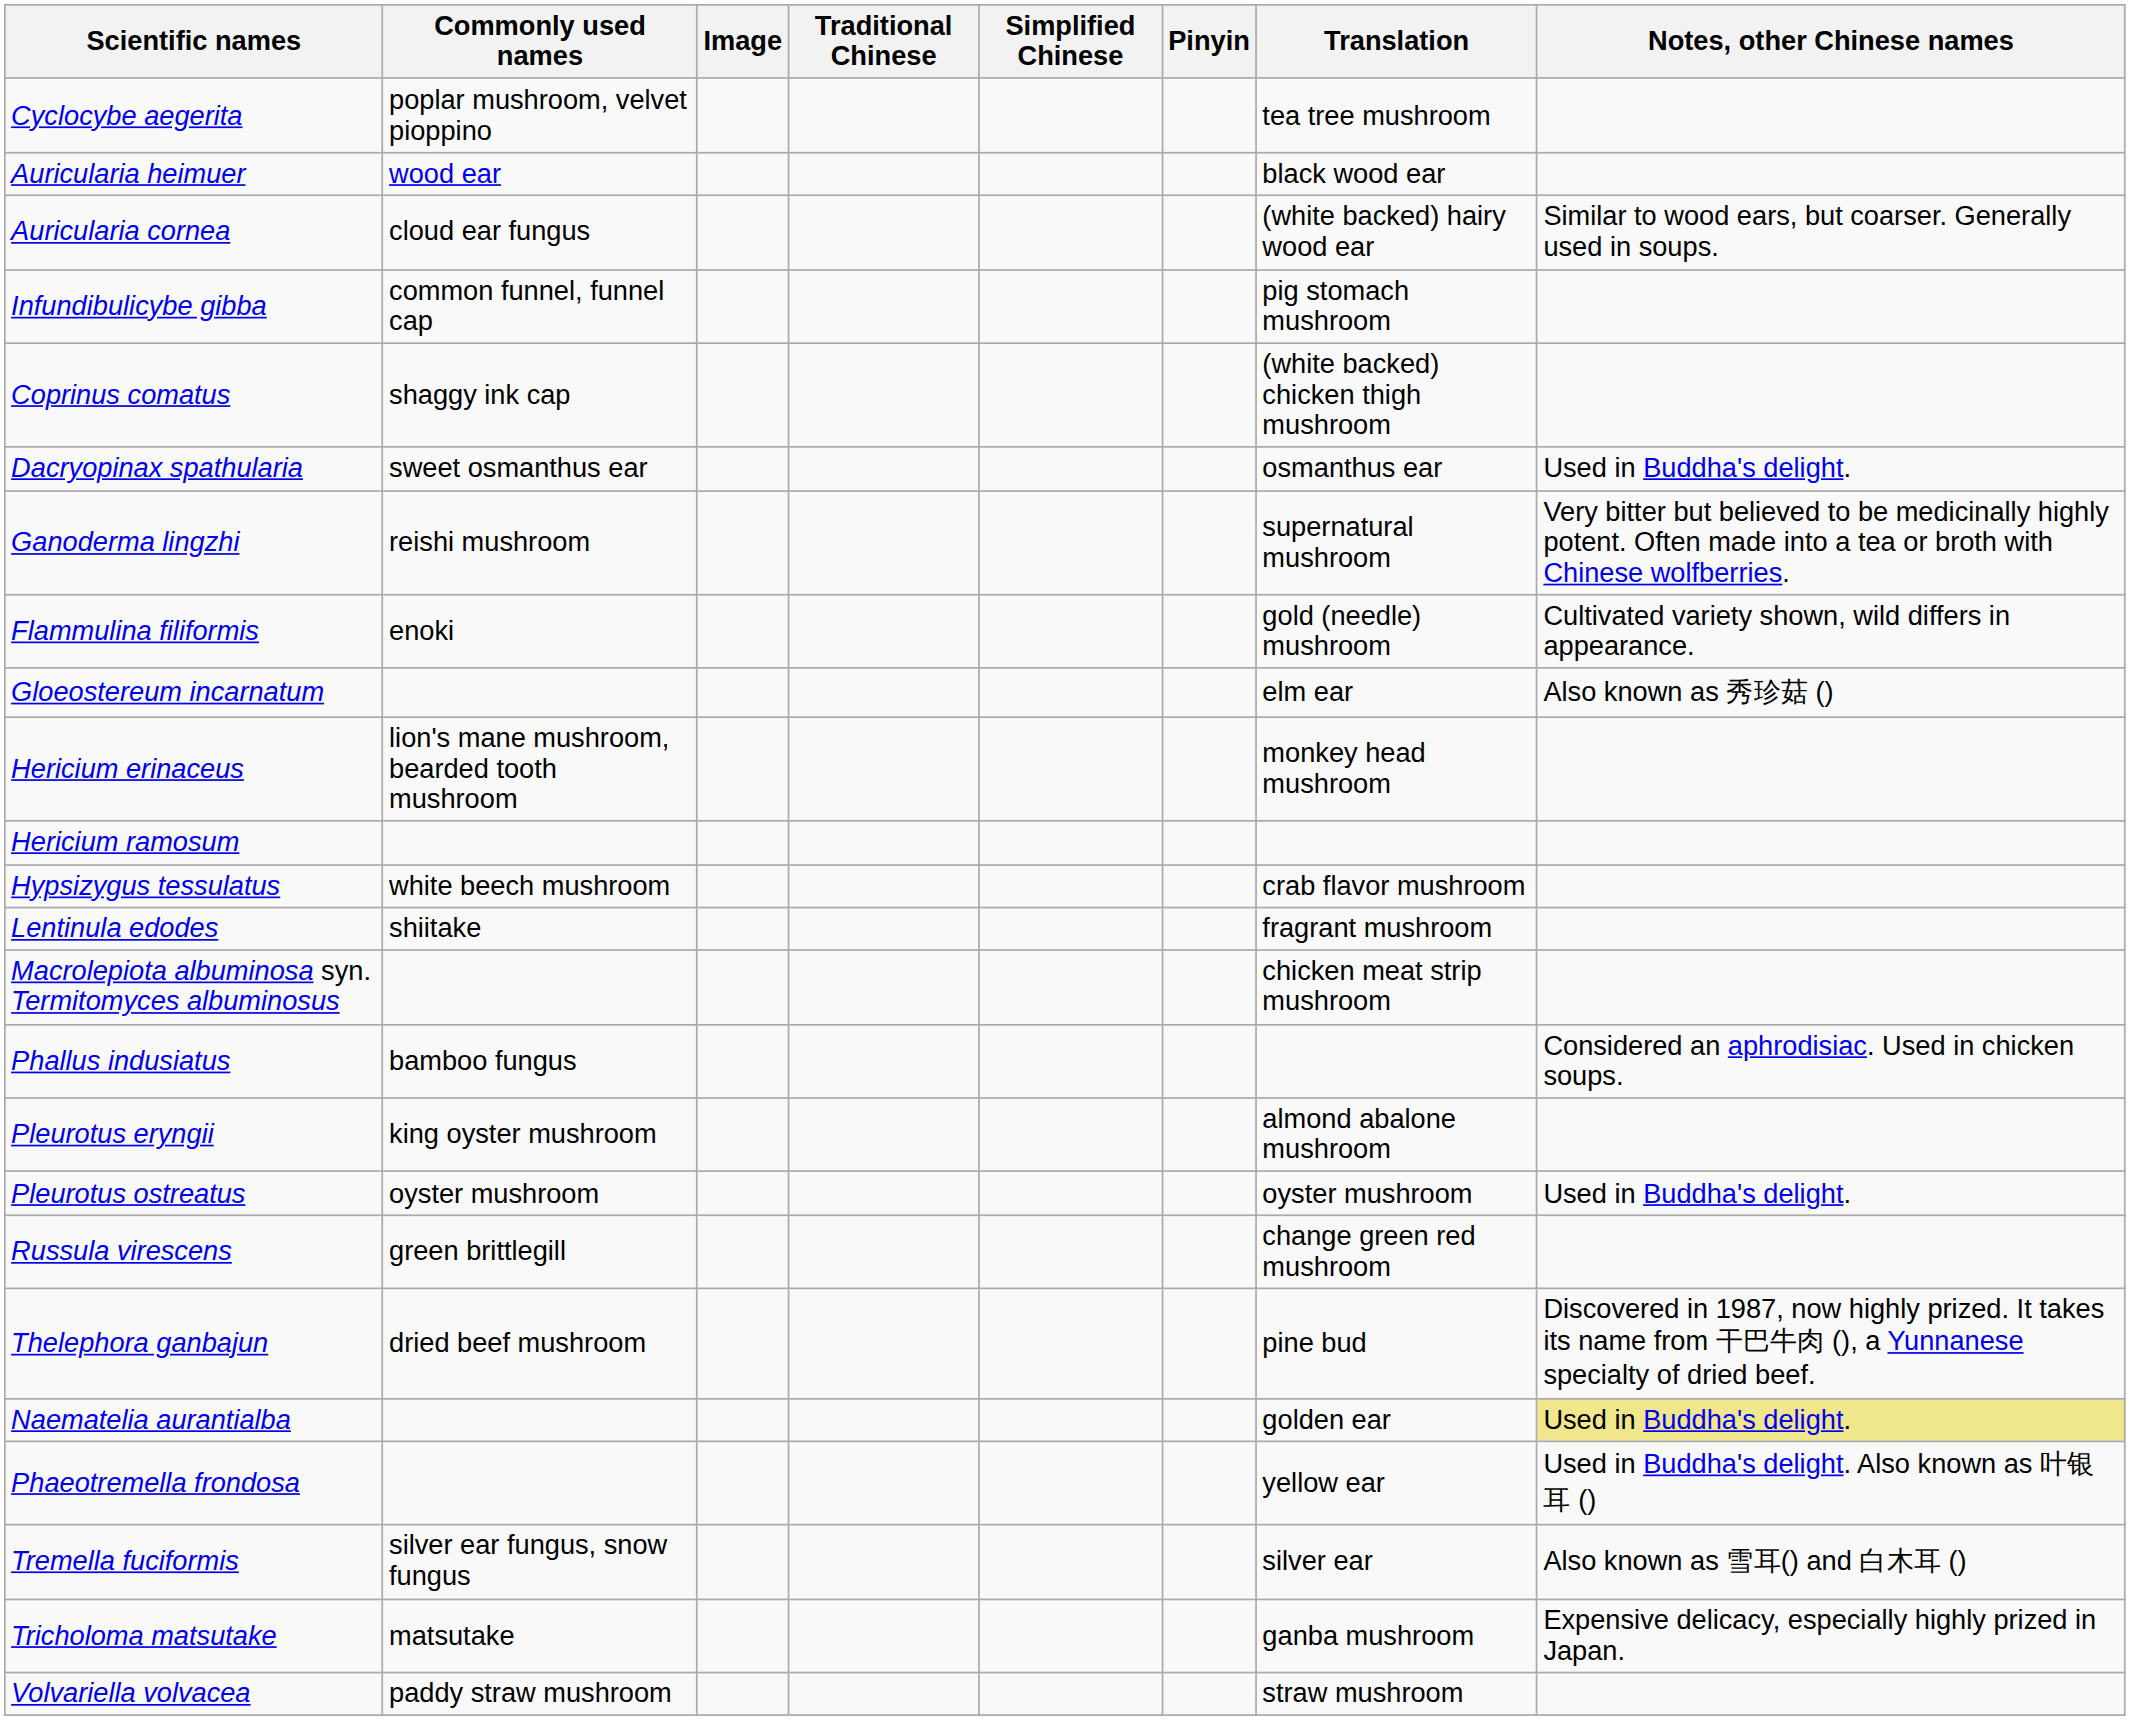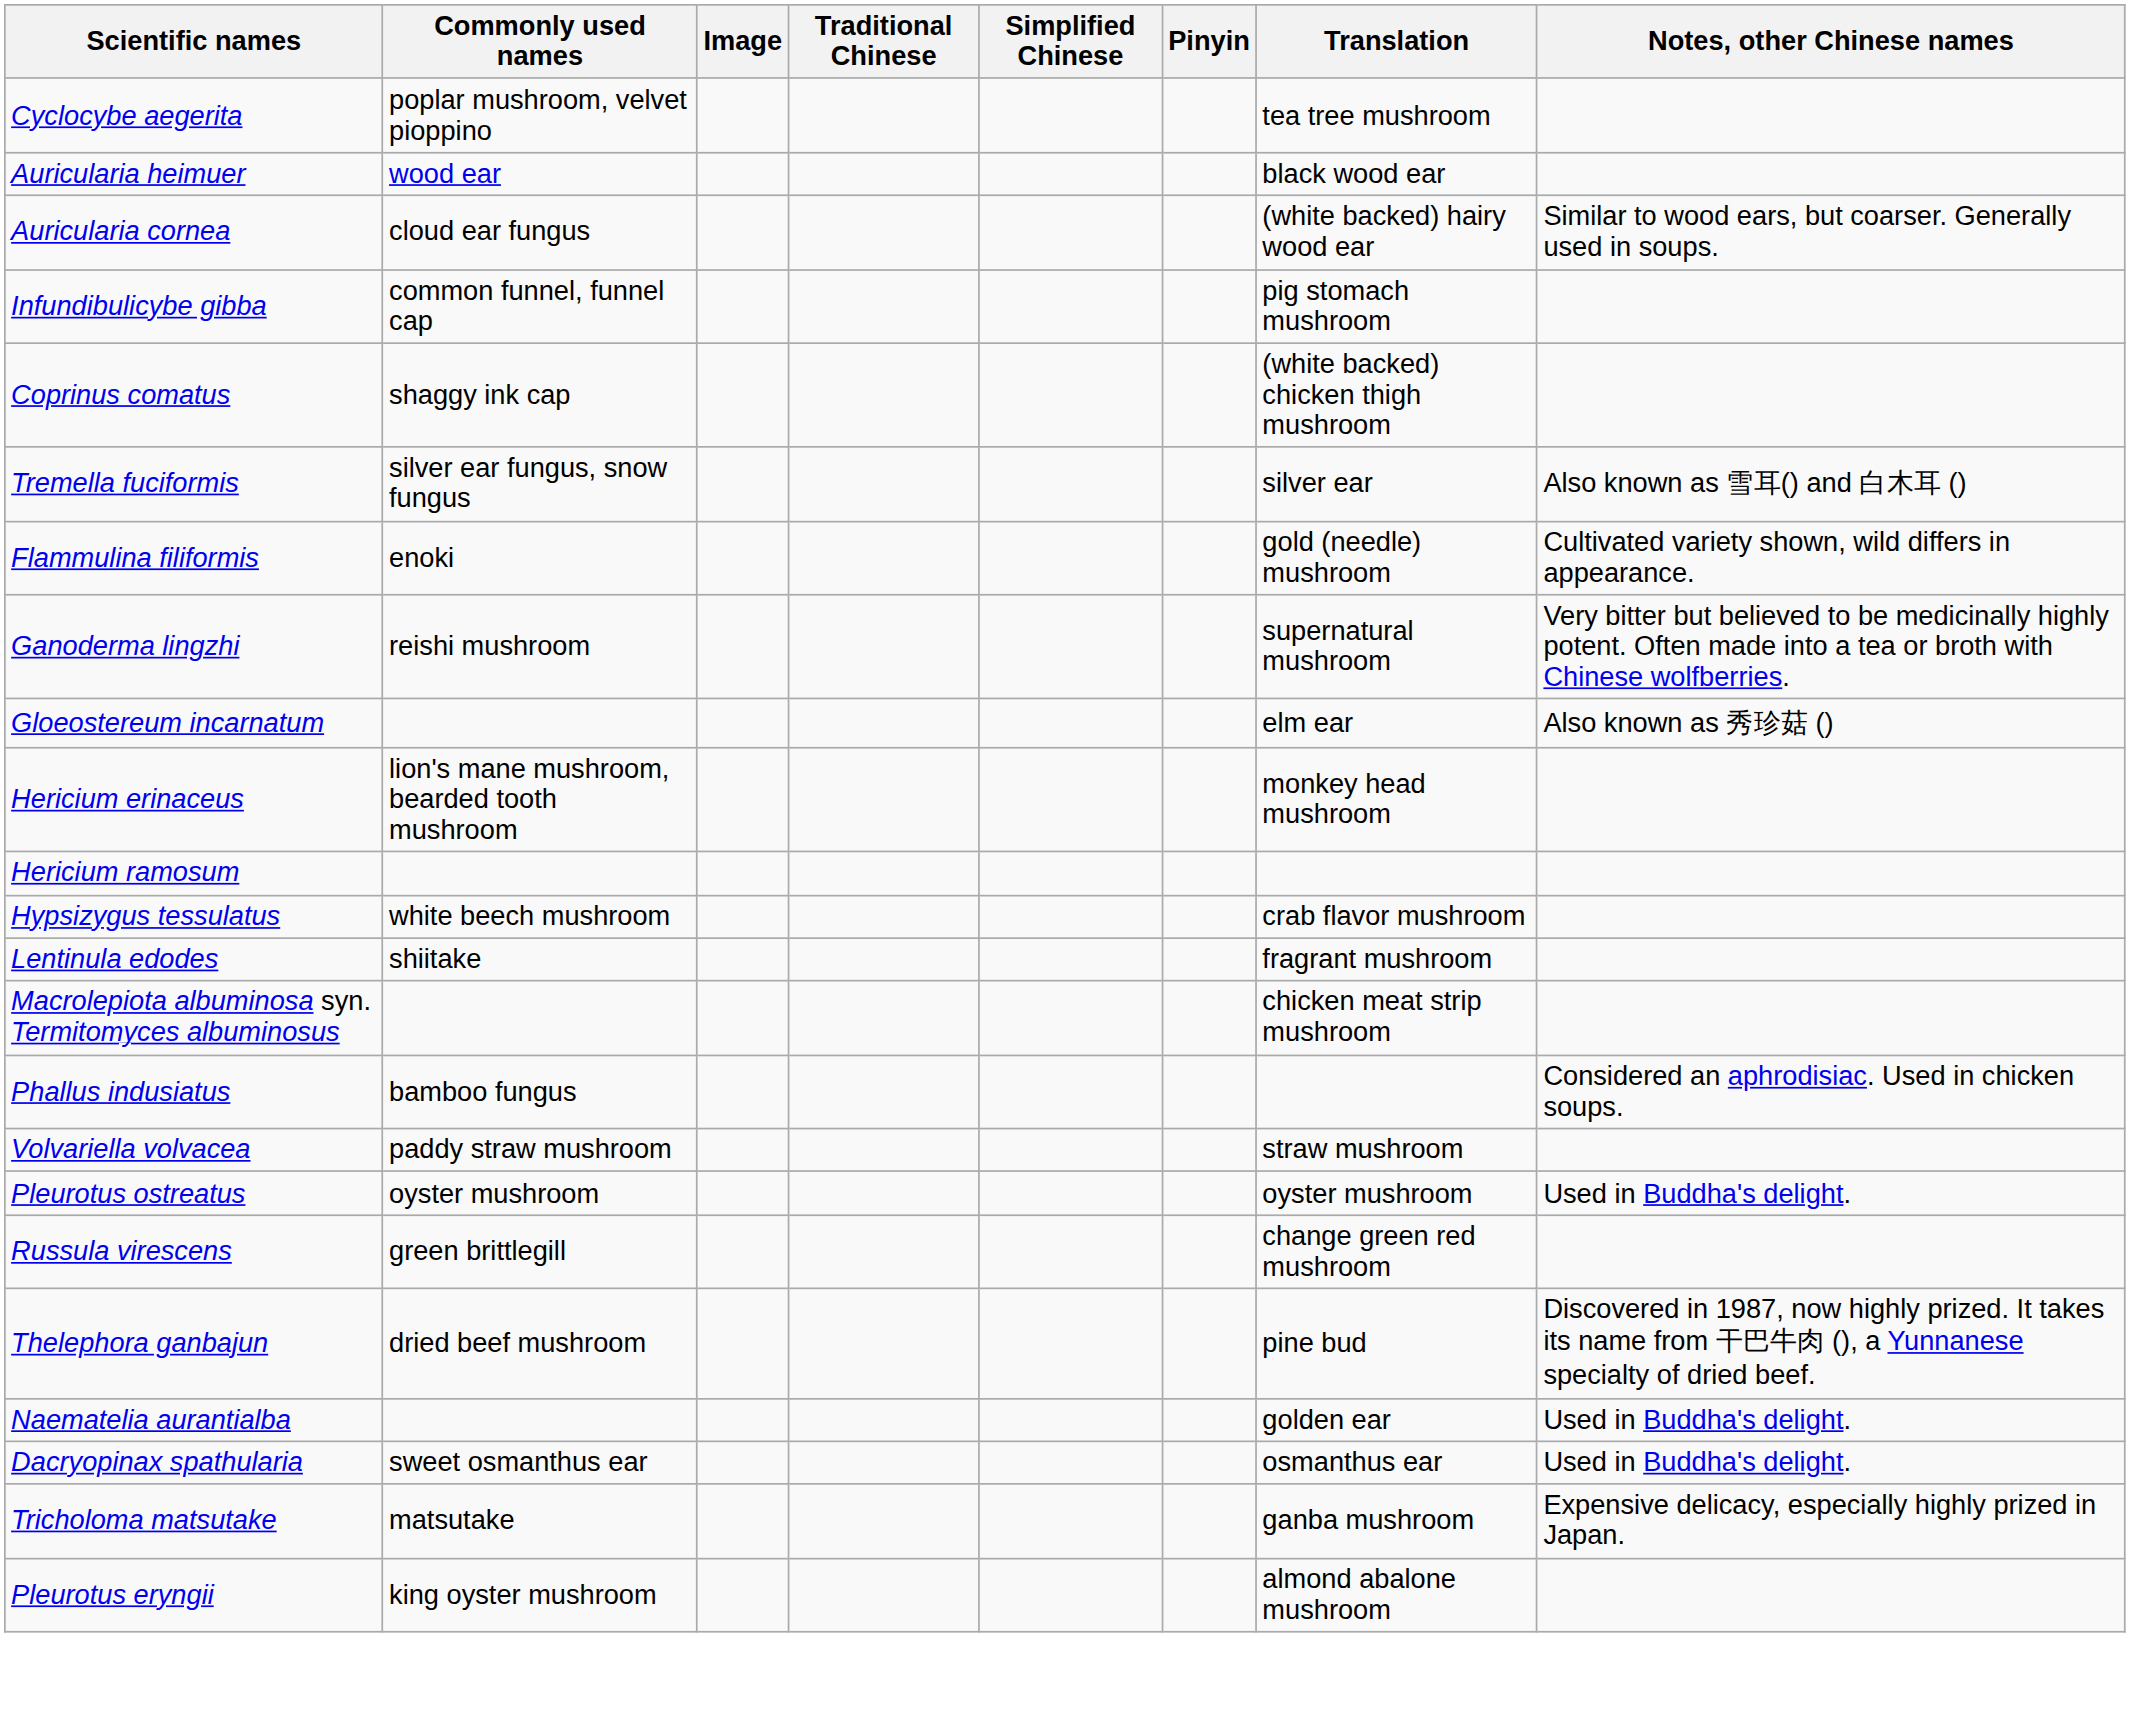 <table class="wikitable">
 <tr>
 <th>Scientific names</th>
 <th>Commonly used names</th>
 <th>Image</th>
 <th>Traditional Chinese</th>
 <th>Simplified Chinese</th>
 <th>Pinyin</th>
 <th>Translation</th>
 <th>Notes, other Chinese names</th>
 </tr>
 <tr>
 <td><em><a href='#'>Cyclocybe aegerita</a></em></td>
 <td>poplar mushroom, velvet pioppino</td>
 <td></td>
 <td></td>
 <td></td>
 <td></td>
 <td>tea tree mushroom</td>
 <td></td>
 </tr>
 <tr>
 <td><em><a href='#'>Auricularia heimuer</a></em></td>
 <td><a href='#'>wood ear</a></td>
 <td></td>
 <td></td>
 <td></td>
 <td></td>
 <td>black wood ear</td>
 <td></td>
 </tr>
 <tr>
 <td><em><a href='#'>Auricularia cornea</a></em></td>
 <td>cloud ear fungus</td>
 <td></td>
 <td></td>
 <td></td>
 <td></td>
 <td>(white backed) hairy wood ear</td>
 <td>Similar to wood ears, but coarser. Generally used in soups.</td>
 </tr>
 <tr>
 <td><em><a href='#'>Infundibulicybe gibba</a></em></td>
 <td>common funnel, funnel cap</td>
 <td></td>
 <td></td>
 <td></td>
 <td></td>
 <td>pig stomach mushroom</td>
 <td></td>
 </tr>
 <tr>
 <td><em><a href='#'>Coprinus comatus</a></em></td>
 <td>shaggy ink cap</td>
 <td></td>
 <td></td>
 <td></td>
 <td></td>
 <td>(white backed) chicken thigh mushroom</td>
 <td></td>
 </tr>
 <tr>
-<td><em><a href='#'>Dacryopinax spathularia</a></em></td>
-<td>sweet osmanthus ear</td>
+<td><em><a href='#'>Tremella fuciformis</a></em></td>
+<td>silver ear fungus, snow fungus</td>
 <td></td>
 <td></td>
 <td></td>
 <td></td>
-<td>osmanthus ear</td>
-<td>Used in <a href='#'>Buddha's delight</a>.</td>
+<td>silver ear</td>
+<td>Also known as 雪耳() and  白木耳 ()</td>
+</tr>
+<tr>
+<td><em><a href='#'>Flammulina filiformis</a></em></td>
+<td>enoki</td>
+<td></td>
+<td></td>
+<td></td>
+<td></td>
+<td>gold (needle) mushroom</td>
+<td>Cultivated variety shown, wild differs in appearance.</td>
 </tr>
 <tr>
 <td><em><a href='#'>Ganoderma lingzhi</a></em></td>
 <td>reishi mushroom</td>
 <td></td>
 <td></td>
 <td></td>
 <td></td>
 <td>supernatural mushroom</td>
 <td>Very bitter but believed to be medicinally highly potent. Often made into a tea or broth with <a href='#'>Chinese wolfberries</a>.</td>
-</tr>
-<tr>
-<td><em><a href='#'>Flammulina filiformis</a></em></td>
-<td>enoki</td>
-<td></td>
-<td></td>
-<td></td>
-<td></td>
-<td>gold (needle) mushroom</td>
-<td>Cultivated variety shown, wild differs in appearance.</td>
 </tr>
 <tr>
 <td><em><a href='#'>Gloeostereum incarnatum</a></em></td>
 <td></td>
 <td></td>
 <td></td>
 <td></td>
 <td></td>
 <td>elm ear</td>
 <td>Also known as 秀珍菇  ()</td>
 </tr>
 <tr>
 <td><em><a href='#'>Hericium erinaceus</a></em></td>
 <td>lion's mane mushroom, bearded tooth mushroom</td>
 <td></td>
 <td></td>
 <td></td>
 <td></td>
 <td>monkey head mushroom</td>
 <td></td>
 </tr>
 <tr>
 <td><em><a href='#'>Hericium ramosum</a></em></td>
 <td></td>
 <td></td>
 <td></td>
 <td></td>
 <td></td>
 <td></td>
 <td></td>
 </tr>
 <tr>
 <td><em><a href='#'>Hypsizygus tessulatus</a></em></td>
 <td>white beech mushroom</td>
 <td></td>
 <td></td>
 <td></td>
 <td></td>
 <td>crab flavor mushroom</td>
 <td></td>
 </tr>
 <tr>
 <td><em><a href='#'>Lentinula edodes</a></em></td>
 <td>shiitake</td>
 <td></td>
 <td></td>
 <td></td>
 <td></td>
 <td>fragrant mushroom</td>
 <td></td>
 </tr>
 <tr>
 <td><em><a href='#'>Macrolepiota albuminosa</a></em> syn. <em><a href='#'>Termitomyces albuminosus</a></em></td>
 <td></td>
 <td></td>
 <td></td>
 <td></td>
 <td></td>
 <td>chicken meat strip mushroom</td>
 <td></td>
 </tr>
 <tr>
 <td><em><a href='#'>Phallus indusiatus</a></em></td>
 <td>bamboo fungus</td>
 <td></td>
 <td></td>
 <td></td>
 <td></td>
 <td></td>
 <td>Considered an <a href='#'>aphrodisiac</a>. Used in chicken soups.</td>
 </tr>
 <tr>
-<td><em><a href='#'>Pleurotus eryngii</a></em></td>
-<td>king oyster mushroom</td>
+<td><em><a href='#'>Volvariella volvacea</a></em></td>
+<td>paddy straw mushroom</td>
 <td></td>
 <td></td>
 <td></td>
 <td></td>
-<td>almond abalone mushroom</td>
+<td>straw mushroom</td>
 <td></td>
 </tr>
 <tr>
 <td><em><a href='#'>Pleurotus ostreatus</a></em></td>
 <td>oyster mushroom</td>
 <td></td>
 <td></td>
 <td></td>
 <td></td>
 <td>oyster mushroom</td>
 <td>Used in <a href='#'>Buddha's delight</a>.</td>
 </tr>
 <tr>
 <td><em><a href='#'>Russula virescens</a></em></td>
 <td>green brittlegill</td>
 <td></td>
 <td></td>
 <td></td>
 <td></td>
 <td>change green red mushroom</td>
 <td></td>
 </tr>
 <tr>
 <td><em><a href='#'>Thelephora ganbajun</a></em></td>
 <td>dried beef mushroom</td>
 <td></td>
 <td></td>
 <td></td>
 <td></td>
 <td>pine bud</td>
 <td>Discovered in 1987, now highly prized. It takes its name from 干巴牛肉 (), a <a href='#'>Yunnanese</a> specialty of dried beef.</td>
 </tr>
 <tr>
 <td><em><a href='#'>Naematelia aurantialba</a></em></td>
 <td></td>
 <td></td>
 <td></td>
 <td></td>
 <td></td>
 <td>golden ear</td>
-<td style="background: khaki;">Used in <a href='#'>Buddha's delight</a>.</td>
+<td>Used in <a href='#'>Buddha's delight</a>.</td>
 </tr>
 <tr>
-<td><em><a href='#'>Phaeotremella frondosa</a></em></td>
+<td><em><a href='#'>Dacryopinax spathularia</a></em></td>
+<td>sweet osmanthus ear</td>
 <td></td>
 <td></td>
 <td></td>
 <td></td>
-<td></td>
-<td>yellow ear</td>
-<td>Used in <a href='#'>Buddha's delight</a>. Also known as 叶银耳 ()</td>
-</tr>
-<tr>
-<td><em><a href='#'>Tremella fuciformis</a></em></td>
-<td>silver ear fungus, snow fungus</td>
-<td></td>
-<td></td>
-<td></td>
-<td></td>
-<td>silver ear</td>
-<td>Also known as 雪耳() and  白木耳 ()</td>
+<td>osmanthus ear</td>
+<td>Used in <a href='#'>Buddha's delight</a>.</td>
 </tr>
 <tr>
 <td><em><a href='#'>Tricholoma matsutake</a></em></td>
 <td>matsutake</td>
 <td></td>
 <td></td>
 <td></td>
 <td></td>
 <td>ganba mushroom</td>
 <td>Expensive delicacy, especially highly prized in Japan.</td>
 </tr>
 <tr>
-<td><em><a href='#'>Volvariella volvacea</a></em></td>
-<td>paddy straw mushroom</td>
+<td><em><a href='#'>Pleurotus eryngii</a></em></td>
+<td>king oyster mushroom</td>
 <td></td>
 <td></td>
 <td></td>
 <td></td>
-<td>straw mushroom</td>
+<td>almond abalone mushroom</td>
 <td></td>
 </tr>
 </table>
